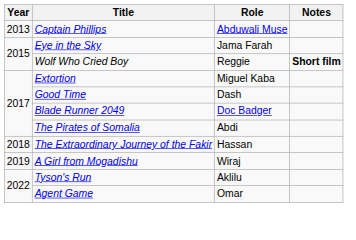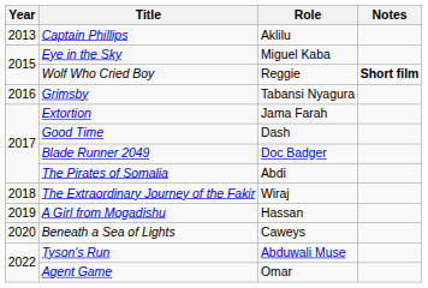 <table class="wikitable sortable">
 <tr>
 <th>Year</th>
 <th>Title</th>
 <th>Role</th>
 <th class=unsortable>Notes</th>
 </tr>
 <tr>
 <td>2013</td>
 <td><em><a href='#'>Captain Phillips</a></em></td>
-<td><a href='#'>Abduwali Muse</a></td>
+<td>Aklilu</td>
 <td></td>
 </tr>
 <tr>
 <td rowspan="2">2015</td>
 <td><em><a href='#'>Eye in the Sky</a></em></td>
-<td>Jama Farah</td>
+<td>Miguel Kaba</td>
 <td></td>
 </tr>
 <tr>
 <td><em>Wolf Who Cried Boy</em></td>
 <td>Reggie</td>
 <td><strong>Short film</strong></td>
 </tr>
 <tr>
+<td>2016</td>
+<td><em><a href='#'>Grimsby</a></em></td>
+<td>Tabansi Nyagura</td>
+<td></td>
+</tr>
+<tr>
 <td rowspan=4>2017</td>
 <td><em><a href='#'>Extortion</a></em></td>
-<td>Miguel Kaba</td>
+<td>Jama Farah</td>
 <td></td>
 </tr>
 <tr>
 <td><em><a href='#'>Good Time</a></em></td>
 <td>Dash</td>
 <td></td>
 </tr>
 <tr>
 <td><em><a href='#'>Blade Runner 2049</a></em></td>
 <td><a href='#'>Doc Badger</a></td>
 <td></td>
 </tr>
 <tr>
 <td><em><a href='#'>The Pirates of Somalia</a></em></td>
 <td>Abdi</td>
 <td></td>
 </tr>
 <tr>
 <td>2018</td>
 <td><em><a href='#'>The Extraordinary Journey of the Fakir</a></em></td>
-<td>Hassan</td>
+<td>Wiraj</td>
 <td></td>
 </tr>
 <tr>
 <td>2019</td>
 <td><em><a href='#'>A Girl from Mogadishu</a></em></td>
-<td>Wiraj</td>
+<td>Hassan</td>
+<td></td>
+</tr>
+<tr>
+<td>2020</td>
+<td><em>Beneath a Sea of Lights</em></td>
+<td>Caweys</td>
 <td></td>
 </tr>
 <tr>
 <td rowspan=2>2022</td>
 <td><em><a href='#'>Tyson's Run</a></em></td>
-<td>Aklilu</td>
+<td><a href='#'>Abduwali Muse</a></td>
 <td></td>
 </tr>
 <tr>
 <td><em><a href='#'>Agent Game</a></em></td>
 <td>Omar</td>
 <td></td>
 </tr>
 </table>
